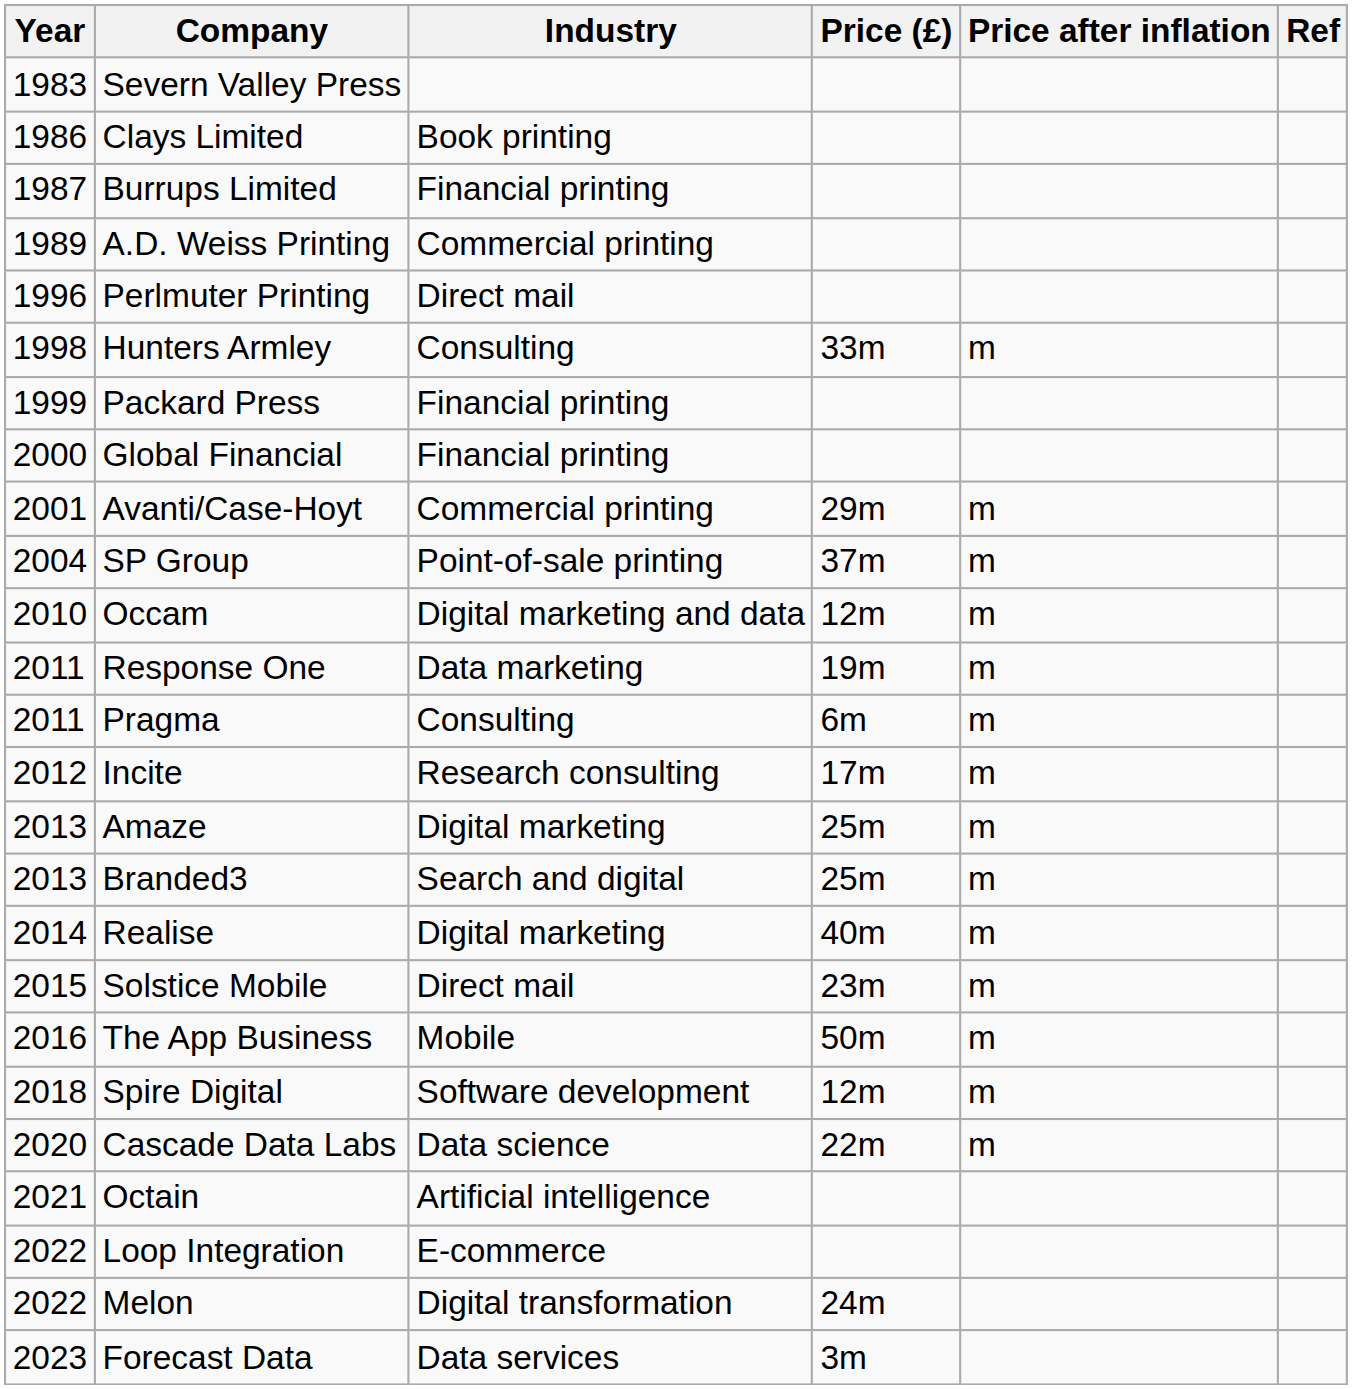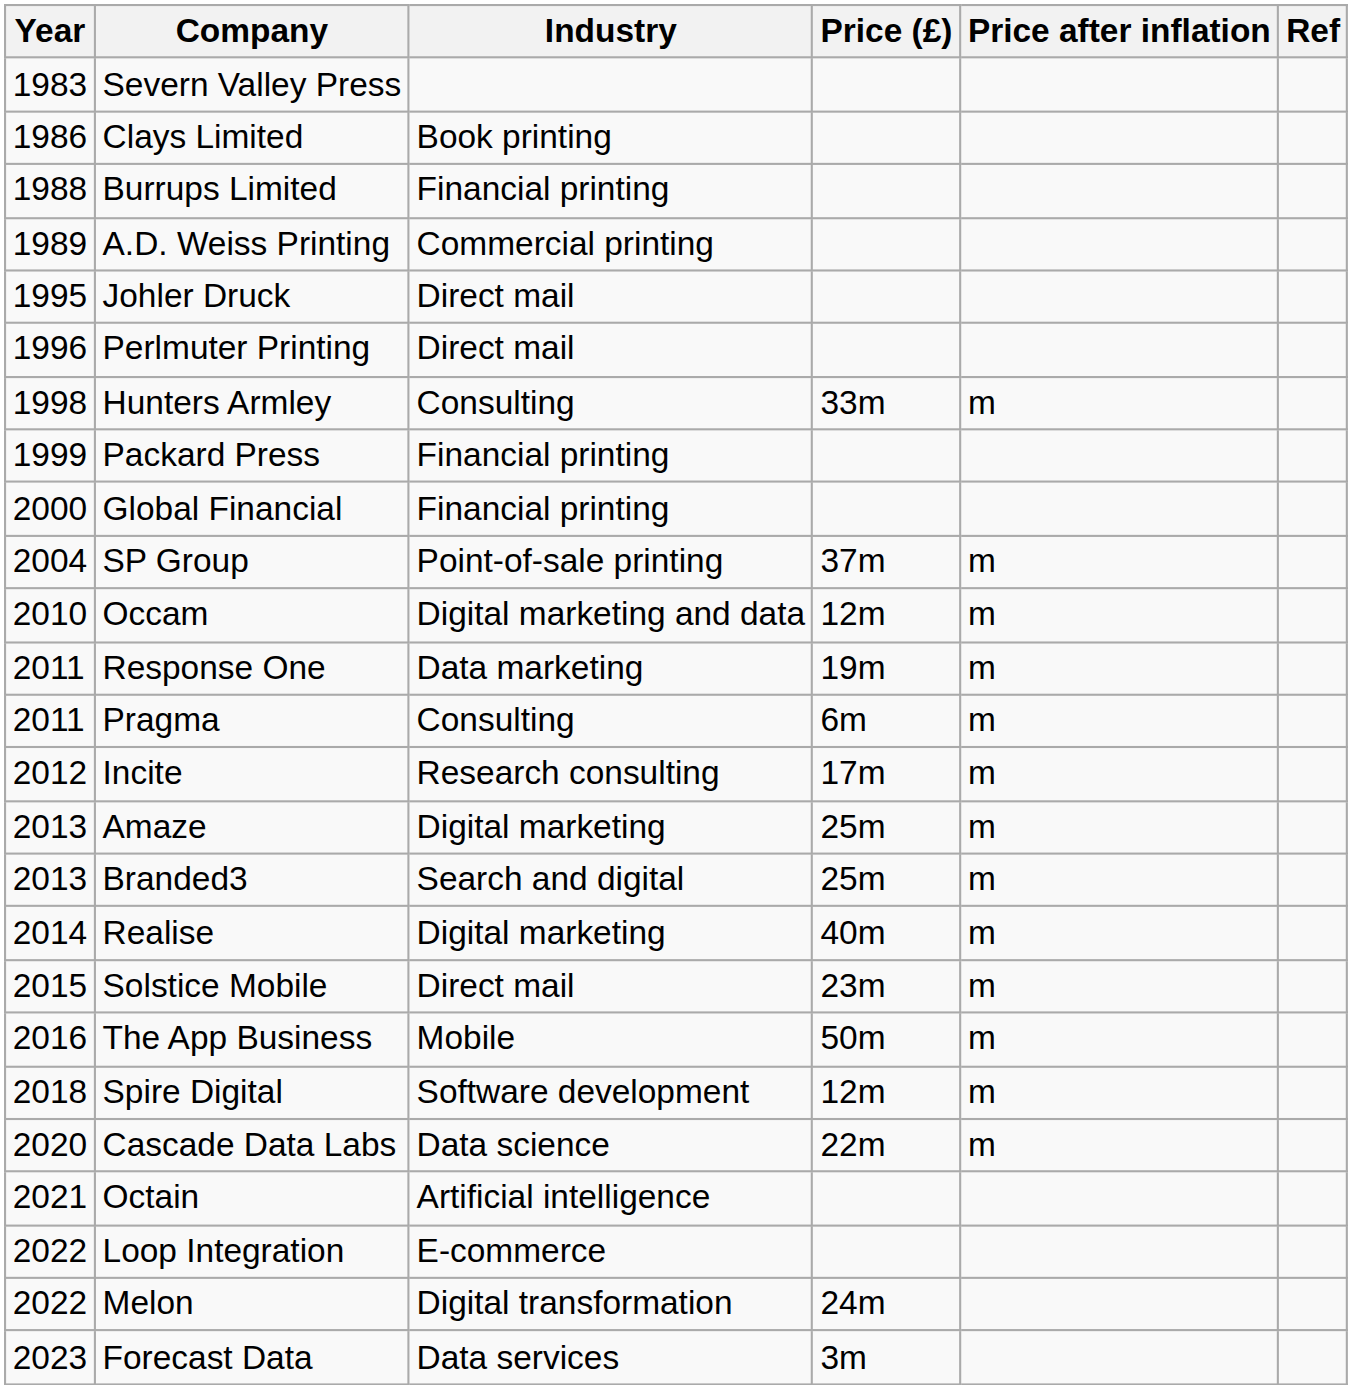 <table class="wikitable">
 <tr>
 <th>Year</th>
 <th>Company</th>
 <th>Industry</th>
 <th>Price (£)</th>
 <th>Price after inflation</th>
 <th>Ref</th>
 </tr>
 <tr>
 <td>1983</td>
 <td>Severn Valley Press</td>
 <td></td>
 <td></td>
 <td></td>
 <td></td>
 </tr>
 <tr>
 <td>1986</td>
 <td>Clays Limited</td>
 <td>Book printing</td>
 <td></td>
 <td></td>
 <td></td>
 </tr>
 <tr>
-<td>1987</td>
+<td>1988</td>
 <td>Burrups Limited</td>
 <td>Financial printing</td>
 <td></td>
 <td></td>
 <td></td>
 </tr>
 <tr>
 <td>1989</td>
 <td>A.D. Weiss Printing</td>
 <td>Commercial printing</td>
+<td></td>
+<td></td>
+<td></td>
+</tr>
+<tr>
+<td>1995</td>
+<td>Johler Druck</td>
+<td>Direct mail</td>
 <td></td>
 <td></td>
 <td></td>
 </tr>
 <tr>
 <td>1996</td>
 <td>Perlmuter Printing</td>
 <td>Direct mail</td>
 <td></td>
 <td></td>
 <td></td>
 </tr>
 <tr>
 <td>1998</td>
 <td>Hunters Armley</td>
 <td>Consulting</td>
 <td>33m</td>
 <td>m</td>
 <td></td>
 </tr>
 <tr>
 <td>1999</td>
 <td>Packard Press</td>
 <td>Financial printing</td>
 <td></td>
 <td></td>
 <td></td>
 </tr>
 <tr>
 <td>2000</td>
 <td>Global Financial</td>
 <td>Financial printing</td>
 <td></td>
 <td></td>
-<td></td>
-</tr>
-<tr>
-<td>2001</td>
-<td>Avanti/Case-Hoyt</td>
-<td>Commercial printing</td>
-<td>29m</td>
-<td>m</td>
 <td></td>
 </tr>
 <tr>
 <td>2004</td>
 <td>SP Group</td>
 <td>Point-of-sale printing</td>
 <td>37m</td>
 <td>m</td>
 <td></td>
 </tr>
 <tr>
 <td>2010</td>
 <td>Occam</td>
 <td>Digital marketing and data</td>
 <td>12m</td>
 <td>m</td>
 <td></td>
 </tr>
 <tr>
 <td>2011</td>
 <td>Response One</td>
 <td>Data marketing</td>
 <td>19m</td>
 <td>m</td>
 <td></td>
 </tr>
 <tr>
 <td>2011</td>
 <td>Pragma</td>
 <td>Consulting</td>
 <td>6m</td>
 <td>m</td>
 <td></td>
 </tr>
 <tr>
 <td>2012</td>
 <td>Incite</td>
 <td>Research consulting</td>
 <td>17m</td>
 <td>m</td>
 <td></td>
 </tr>
 <tr>
 <td>2013</td>
 <td>Amaze</td>
 <td>Digital marketing</td>
 <td>25m</td>
 <td>m</td>
 <td></td>
 </tr>
 <tr>
 <td>2013</td>
 <td>Branded3</td>
 <td>Search and digital</td>
 <td>25m</td>
 <td>m</td>
 <td></td>
 </tr>
 <tr>
 <td>2014</td>
 <td>Realise</td>
 <td>Digital marketing</td>
 <td>40m</td>
 <td>m</td>
 <td></td>
 </tr>
 <tr>
 <td>2015</td>
 <td>Solstice Mobile</td>
 <td>Direct mail</td>
 <td>23m</td>
 <td>m</td>
 <td></td>
 </tr>
 <tr>
 <td>2016</td>
 <td>The App Business</td>
 <td>Mobile</td>
 <td>50m</td>
 <td>m</td>
 <td></td>
 </tr>
 <tr>
 <td>2018</td>
 <td>Spire Digital</td>
 <td>Software development</td>
 <td>12m</td>
 <td>m</td>
 <td></td>
 </tr>
 <tr>
 <td>2020</td>
 <td>Cascade Data Labs</td>
 <td>Data science</td>
 <td>22m</td>
 <td>m</td>
 <td></td>
 </tr>
 <tr>
 <td>2021</td>
 <td>Octain</td>
 <td>Artificial intelligence</td>
 <td></td>
 <td></td>
 <td></td>
 </tr>
 <tr>
 <td>2022</td>
 <td>Loop Integration</td>
 <td>E-commerce</td>
 <td></td>
 <td></td>
 <td></td>
 </tr>
 <tr>
 <td>2022</td>
 <td>Melon</td>
 <td>Digital transformation</td>
 <td>24m</td>
 <td></td>
 <td></td>
 </tr>
 <tr>
 <td>2023</td>
 <td>Forecast Data</td>
 <td>Data services</td>
 <td>3m</td>
 <td></td>
 <td></td>
 </tr>
 </table>
